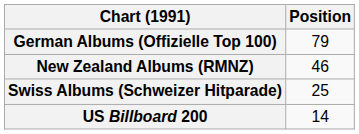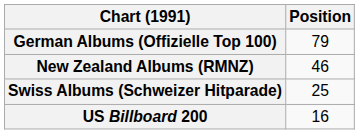 <table class="wikitable sortable plainrowheaders">
 <tr>
 <th>Chart (1991)</th>
 <th>Position</th>
 </tr>
 <tr>
 <th scope="row">German Albums (Offizielle Top 100)</th>
 <td align="center">79</td>
 </tr>
 <tr>
 <th scope="row">New Zealand Albums (RMNZ)</th>
 <td align="center">46</td>
 </tr>
 <tr>
 <th scope="row">Swiss Albums (Schweizer Hitparade)</th>
 <td align="center">25</td>
 </tr>
 <tr>
 <th scope="row">US <em>Billboard</em> 200</th>
-<td align="center">14</td>
+<td align="center">16</td>
 </tr>
 </table>
